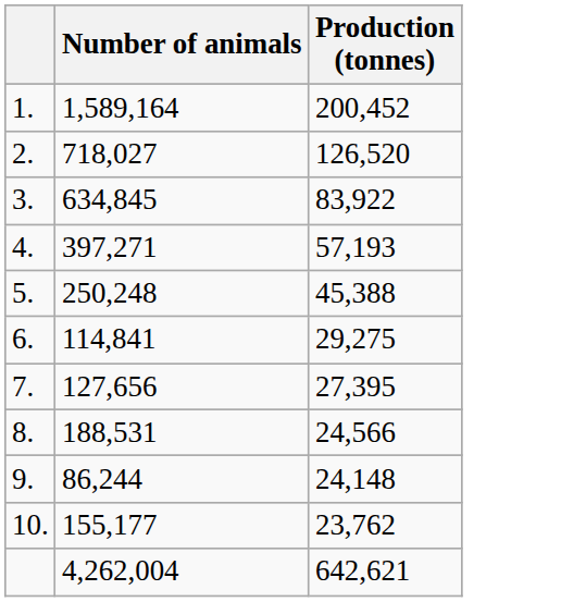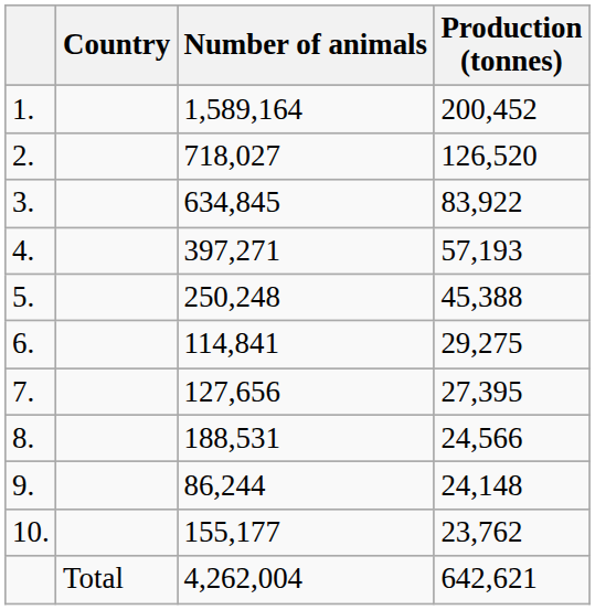 <table class="wikitable sortable">
 <tr>
 <th></th>
+<th>Country</th>
 <th>Number of animals</th>
 <th>Production<br>(tonnes)</th>
 </tr>
 <tr>
 <td>1.</td>
+<td></td>
 <td>1,589,164</td>
 <td>200,452</td>
 </tr>
 <tr>
 <td>2.</td>
+<td></td>
 <td>718,027</td>
 <td>126,520</td>
 </tr>
 <tr>
 <td>3.</td>
+<td></td>
 <td>634,845</td>
 <td>83,922</td>
 </tr>
 <tr>
 <td>4.</td>
+<td></td>
 <td>397,271</td>
 <td>57,193</td>
 </tr>
 <tr>
 <td>5.</td>
+<td></td>
 <td>250,248</td>
 <td>45,388</td>
 </tr>
 <tr>
 <td>6.</td>
+<td></td>
 <td>114,841</td>
 <td>29,275</td>
 </tr>
 <tr>
 <td>7.</td>
+<td></td>
 <td>127,656</td>
 <td>27,395</td>
 </tr>
 <tr>
 <td>8.</td>
+<td></td>
 <td>188,531</td>
 <td>24,566</td>
 </tr>
 <tr>
 <td>9.</td>
+<td></td>
 <td>86,244</td>
 <td>24,148</td>
 </tr>
 <tr>
 <td>10.</td>
+<td></td>
 <td>155,177</td>
 <td>23,762</td>
 </tr>
 <tr>
 <td></td>
+<td>Total</td>
 <td>4,262,004</td>
 <td>642,621</td>
 </tr>
 </table>
